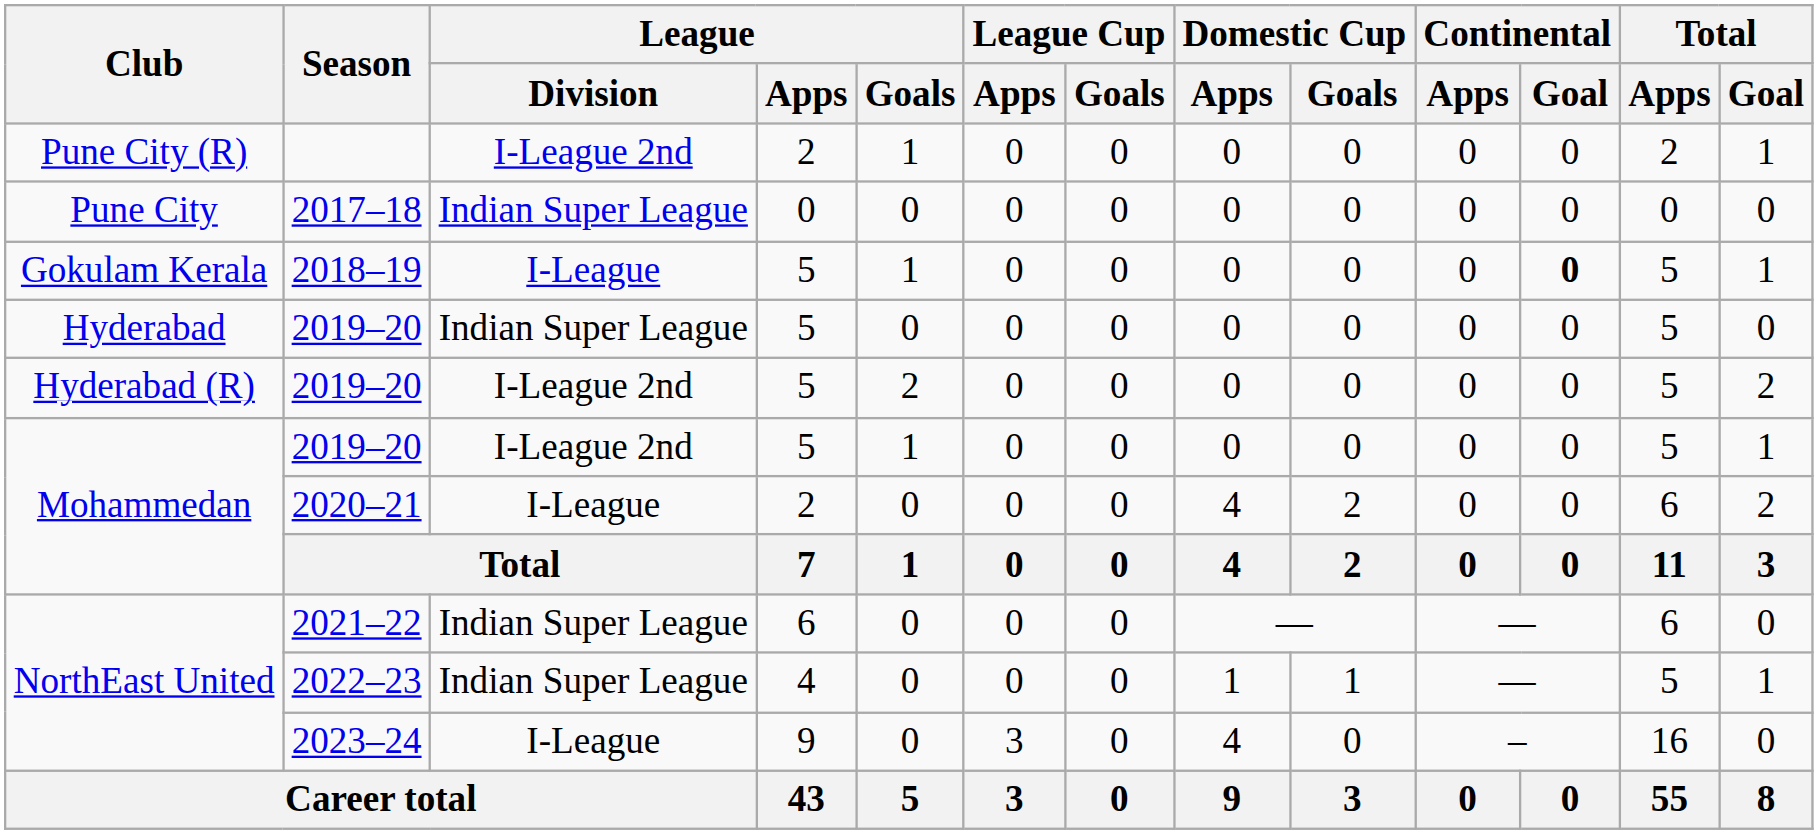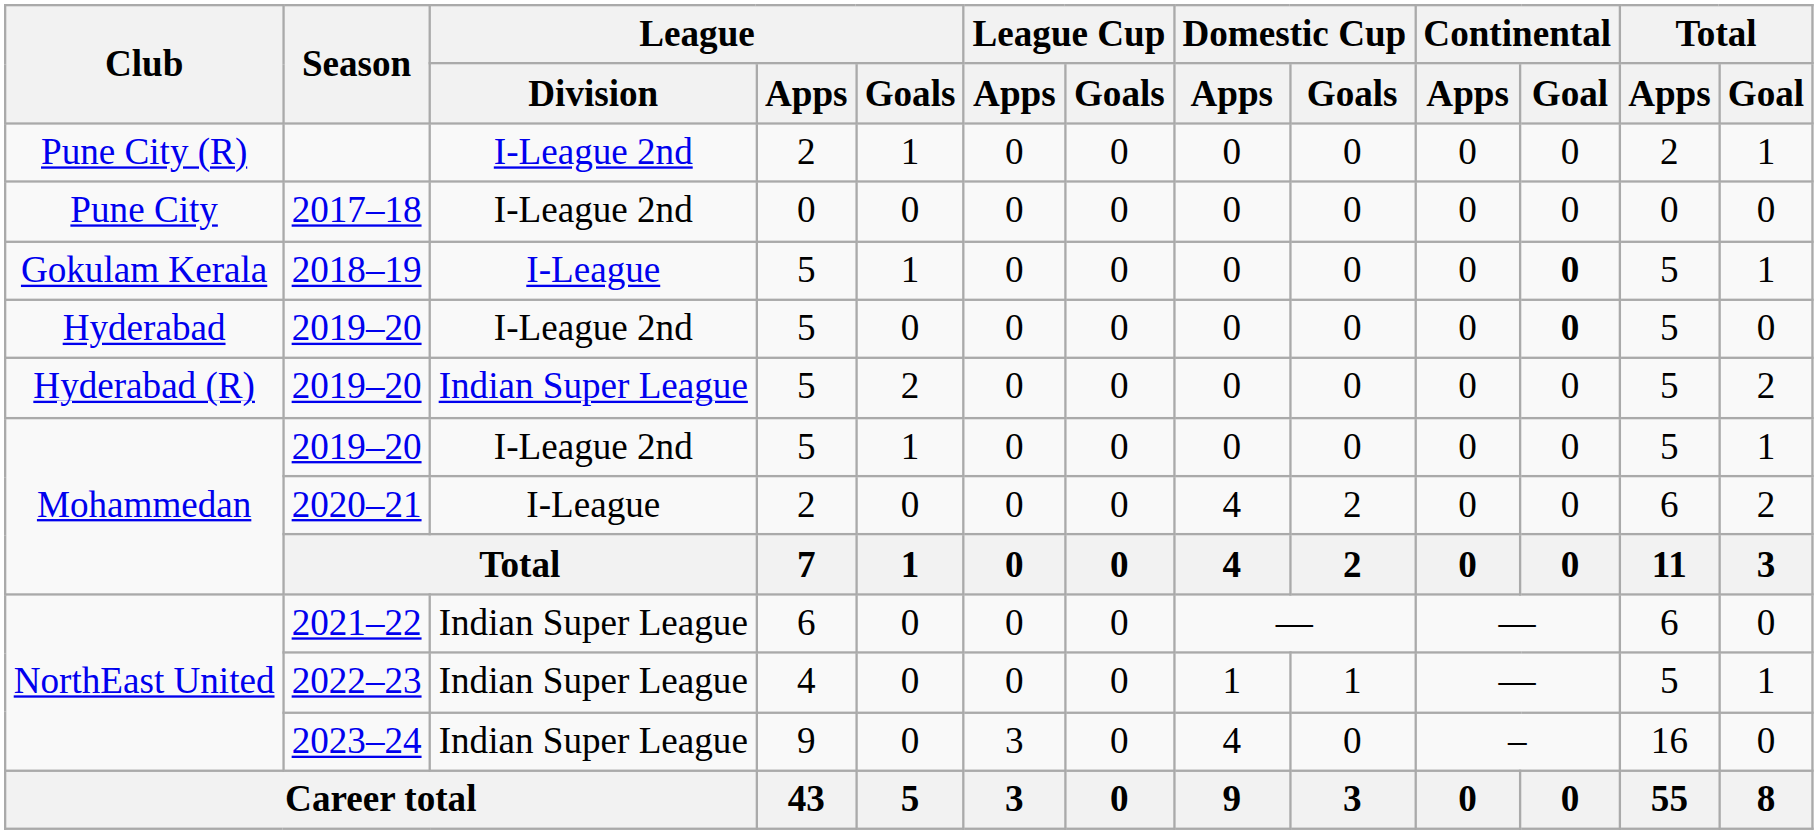 <table class="wikitable" style="text-align: center;">
 <tr>
 <th rowspan="2">Club</th>
 <th rowspan="2">Season</th>
 <th colspan="3">League</th>
 <th colspan="2">League Cup</th>
 <th colspan="2">Domestic Cup</th>
 <th colspan="2">Continental</th>
 <th colspan="2">Total</th>
 </tr>
 <tr>
 <th>Division</th>
 <th>Apps</th>
 <th>Goals</th>
 <th>Apps</th>
 <th>Goals</th>
 <th>Apps</th>
 <th>Goals</th>
 <th>Apps</th>
 <th>Goal</th>
 <th>Apps</th>
 <th>Goal</th>
 </tr>
 <tr>
 <td rowspan="1"><a href='#'>Pune City (R)</a></td>
 <td></td>
 <td><a href='#'>I-League 2nd</a></td>
 <td>2</td>
 <td>1</td>
 <td>0</td>
 <td>0</td>
 <td>0</td>
 <td>0</td>
 <td>0</td>
 <td>0</td>
 <td>2</td>
 <td>1</td>
 </tr>
 <tr>
 <td rowspan="1"><a href='#'>Pune City</a></td>
 <td><a href='#'>2017–18</a></td>
-<td><a href='#'>Indian Super League</a></td>
+<td>I-League 2nd</td>
 <td>0</td>
 <td>0</td>
 <td>0</td>
 <td>0</td>
 <td>0</td>
 <td>0</td>
 <td>0</td>
 <td>0</td>
 <td>0</td>
 <td>0</td>
 </tr>
 <tr>
 <td rowspan="1"><a href='#'>Gokulam Kerala</a></td>
 <td><a href='#'>2018–19</a></td>
 <td><a href='#'>I-League</a></td>
 <td>5</td>
 <td>1</td>
 <td>0</td>
 <td>0</td>
 <td>0</td>
 <td>0</td>
 <td>0</td>
 <td><strong>0</strong></td>
 <td>5</td>
 <td>1</td>
 </tr>
 <tr>
 <td rowspan="1"><a href='#'>Hyderabad</a></td>
 <td><a href='#'>2019–20</a></td>
-<td>Indian Super League</td>
+<td>I-League 2nd</td>
 <td>5</td>
 <td>0</td>
 <td>0</td>
 <td>0</td>
 <td>0</td>
 <td>0</td>
 <td>0</td>
-<td>0</td>
+<td><strong>0</strong></td>
 <td>5</td>
 <td>0</td>
 </tr>
 <tr>
 <td rowspan="1"><a href='#'>Hyderabad (R)</a></td>
 <td><a href='#'>2019–20</a></td>
-<td>I-League 2nd</td>
+<td><a href='#'>Indian Super League</a></td>
 <td>5</td>
 <td>2</td>
 <td>0</td>
 <td>0</td>
 <td>0</td>
 <td>0</td>
 <td>0</td>
 <td>0</td>
 <td>5</td>
 <td>2</td>
 </tr>
 <tr>
 <td rowspan="3"><a href='#'>Mohammedan</a></td>
 <td><a href='#'>2019–20</a></td>
 <td>I-League 2nd</td>
 <td>5</td>
 <td>1</td>
 <td>0</td>
 <td>0</td>
 <td>0</td>
 <td>0</td>
 <td>0</td>
 <td>0</td>
 <td>5</td>
 <td>1</td>
 </tr>
 <tr>
 <td><a href='#'>2020–21</a></td>
 <td>I-League</td>
 <td>2</td>
 <td>0</td>
 <td>0</td>
 <td>0</td>
 <td>4</td>
 <td>2</td>
 <td>0</td>
 <td>0</td>
 <td>6</td>
 <td>2</td>
 </tr>
 <tr>
 <th colspan="2">Total</th>
 <th>7</th>
 <th>1</th>
 <th>0</th>
 <th>0</th>
 <th>4</th>
 <th>2</th>
 <th>0</th>
 <th>0</th>
 <th>11</th>
 <th>3</th>
 </tr>
 <tr>
 <td rowspan="3"><a href='#'>NorthEast United</a></td>
 <td><a href='#'>2021–22</a></td>
 <td>Indian Super League</td>
 <td>6</td>
 <td>0</td>
 <td>0</td>
 <td>0</td>
 <td colspan="2">—</td>
 <td colspan="2">—</td>
 <td>6</td>
 <td>0</td>
 </tr>
 <tr>
 <td><a href='#'>2022–23</a></td>
 <td>Indian Super League</td>
 <td>4</td>
 <td>0</td>
 <td>0</td>
 <td>0</td>
 <td>1</td>
 <td>1</td>
 <td colspan="2">—</td>
 <td>5</td>
 <td>1</td>
 </tr>
 <tr>
 <td><a href='#'>2023–24</a></td>
-<td>I-League</td>
+<td>Indian Super League</td>
 <td>9</td>
 <td>0</td>
 <td>3</td>
 <td>0</td>
 <td>4</td>
 <td>0</td>
 <td colspan="2">–</td>
 <td>16</td>
 <td>0</td>
 </tr>
 <tr>
 <th colspan="3">Career total</th>
 <th>43</th>
 <th>5</th>
 <th>3</th>
 <th>0</th>
 <th>9</th>
 <th>3</th>
 <th>0</th>
 <th>0</th>
 <th>55</th>
 <th>8</th>
 </tr>
 </table>
